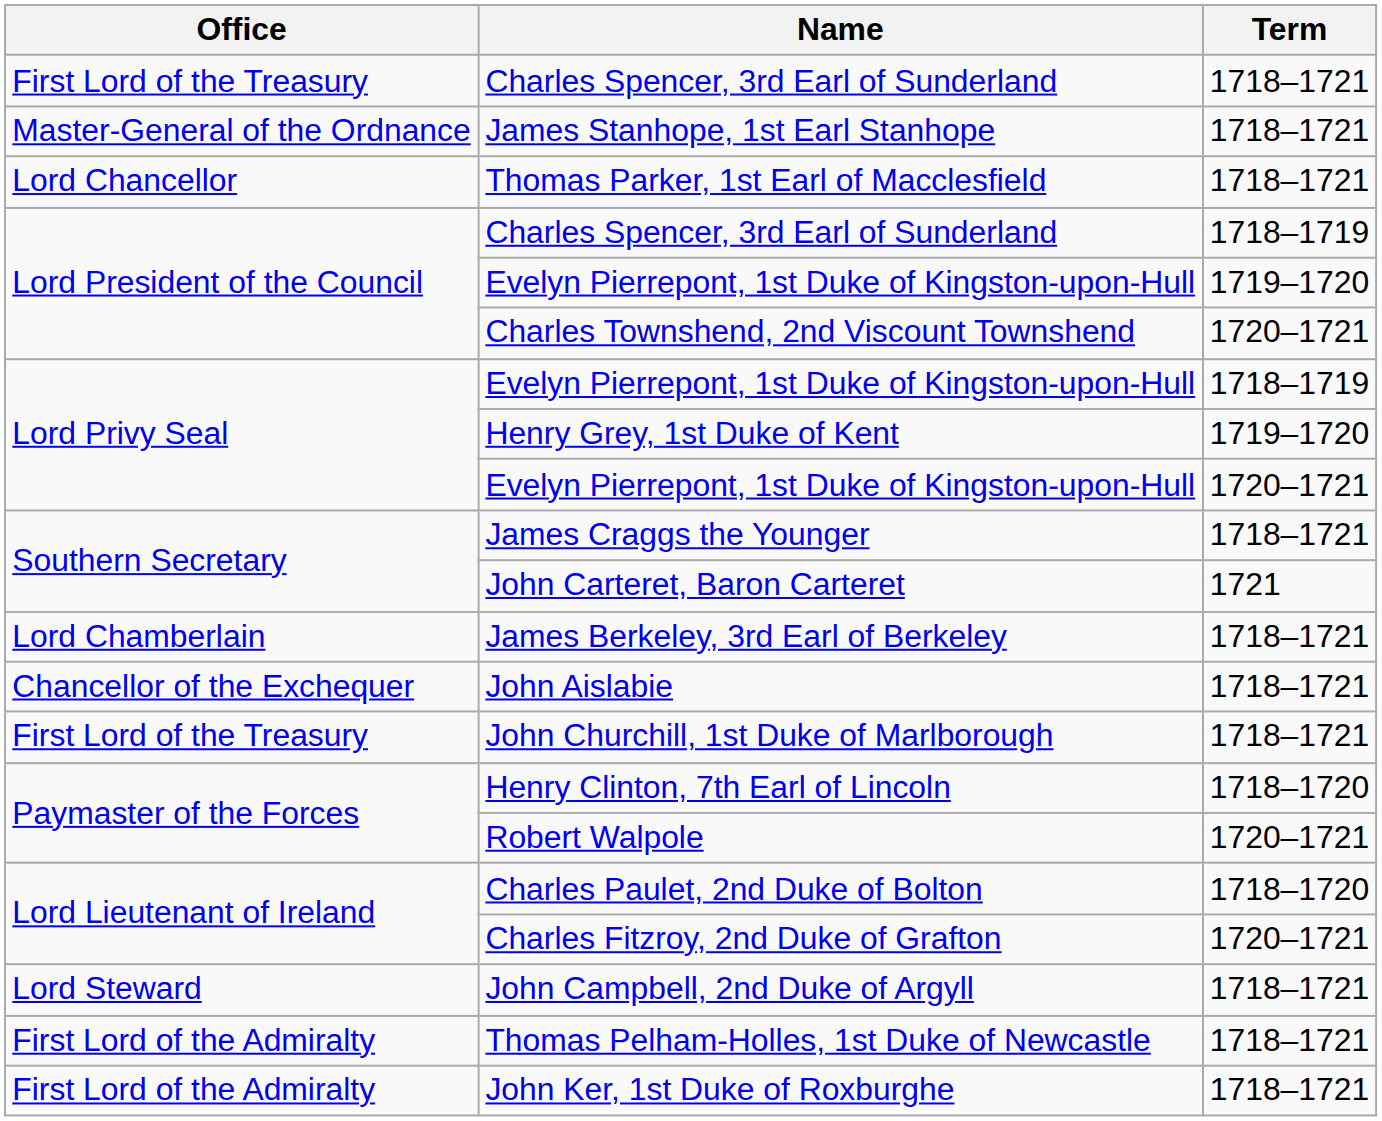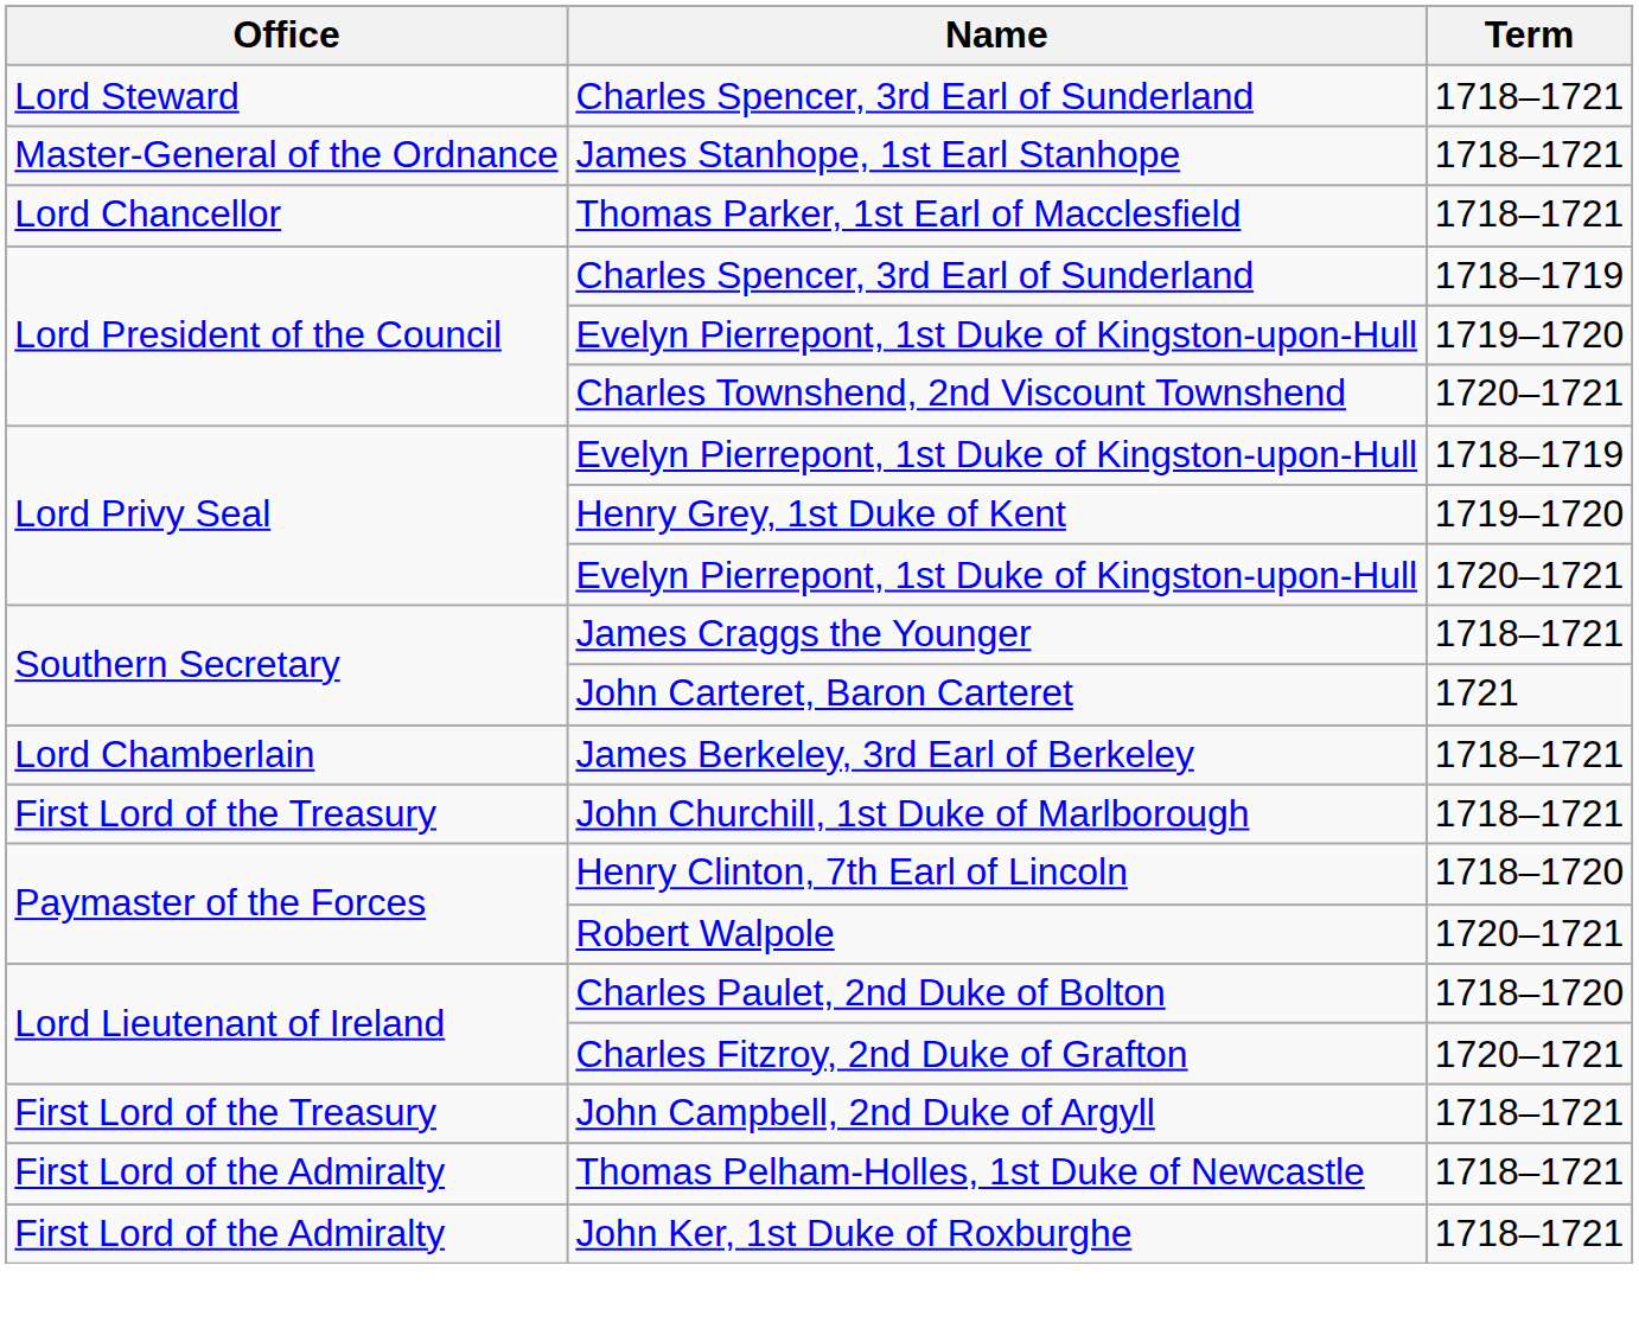 <table class="wikitable">
 <tr>
 <th>Office</th>
 <th>Name</th>
 <th>Term</th>
 </tr>
 <tr>
-<td><a href='#'>First Lord of the Treasury</a></td>
+<td><a href='#'>Lord Steward</a></td>
 <td><a href='#'>Charles Spencer, 3rd Earl of Sunderland</a></td>
 <td>1718–1721</td>
 </tr>
 <tr>
 <td><a href='#'>Master-General of the Ordnance</a></td>
 <td><a href='#'>James Stanhope, 1st Earl Stanhope</a></td>
 <td>1718–1721</td>
 </tr>
 <tr>
 <td><a href='#'>Lord Chancellor</a></td>
 <td><a href='#'>Thomas Parker, 1st Earl of Macclesfield</a></td>
 <td>1718–1721</td>
 </tr>
 <tr>
 <td rowspan="3"><a href='#'>Lord President of the Council</a></td>
 <td><a href='#'>Charles Spencer, 3rd Earl of Sunderland</a></td>
 <td>1718–1719</td>
 </tr>
 <tr>
 <td><a href='#'>Evelyn Pierrepont, 1st Duke of Kingston-upon-Hull</a></td>
 <td>1719–1720</td>
 </tr>
 <tr>
 <td><a href='#'>Charles Townshend, 2nd Viscount Townshend</a></td>
 <td>1720–1721</td>
 </tr>
 <tr>
 <td rowspan="3"><a href='#'>Lord Privy Seal</a></td>
 <td><a href='#'>Evelyn Pierrepont, 1st Duke of Kingston-upon-Hull</a></td>
 <td>1718–1719</td>
 </tr>
 <tr>
 <td><a href='#'>Henry Grey, 1st Duke of Kent</a></td>
 <td>1719–1720</td>
 </tr>
 <tr>
 <td><a href='#'>Evelyn Pierrepont, 1st Duke of Kingston-upon-Hull</a></td>
 <td>1720–1721</td>
 </tr>
 <tr>
 <td rowspan="2"><a href='#'>Southern Secretary</a></td>
 <td><a href='#'>James Craggs the Younger</a></td>
 <td>1718–1721</td>
 </tr>
 <tr>
 <td><a href='#'>John Carteret, Baron Carteret</a></td>
 <td>1721</td>
 </tr>
 <tr>
 <td><a href='#'>Lord Chamberlain</a></td>
 <td><a href='#'>James Berkeley, 3rd Earl of Berkeley</a></td>
 <td>1718–1721</td>
 </tr>
 <tr>
-<td><a href='#'>Chancellor of the Exchequer</a></td>
-<td><a href='#'>John Aislabie</a></td>
-<td>1718–1721</td>
-</tr>
-<tr>
 <td><a href='#'>First Lord of the Treasury</a></td>
 <td><a href='#'>John Churchill, 1st Duke of Marlborough</a></td>
 <td>1718–1721</td>
 </tr>
 <tr>
 <td rowspan="2"><a href='#'>Paymaster of the Forces</a></td>
 <td><a href='#'>Henry Clinton, 7th Earl of Lincoln</a></td>
 <td>1718–1720</td>
 </tr>
 <tr>
 <td><a href='#'>Robert Walpole</a></td>
 <td>1720–1721</td>
 </tr>
 <tr>
 <td rowspan="2"><a href='#'>Lord Lieutenant of Ireland</a></td>
 <td><a href='#'>Charles Paulet, 2nd Duke of Bolton</a></td>
 <td>1718–1720</td>
 </tr>
 <tr>
 <td><a href='#'>Charles Fitzroy, 2nd Duke of Grafton</a></td>
 <td>1720–1721</td>
 </tr>
 <tr>
-<td><a href='#'>Lord Steward</a></td>
+<td><a href='#'>First Lord of the Treasury</a></td>
 <td><a href='#'>John Campbell, 2nd Duke of Argyll</a></td>
 <td>1718–1721</td>
 </tr>
 <tr>
 <td><a href='#'>First Lord of the Admiralty</a></td>
 <td><a href='#'>Thomas Pelham-Holles, 1st Duke of Newcastle</a></td>
 <td>1718–1721</td>
 </tr>
 <tr>
 <td><a href='#'>First Lord of the Admiralty</a></td>
 <td><a href='#'>John Ker, 1st Duke of Roxburghe</a></td>
 <td>1718–1721</td>
 </tr>
 </table>
